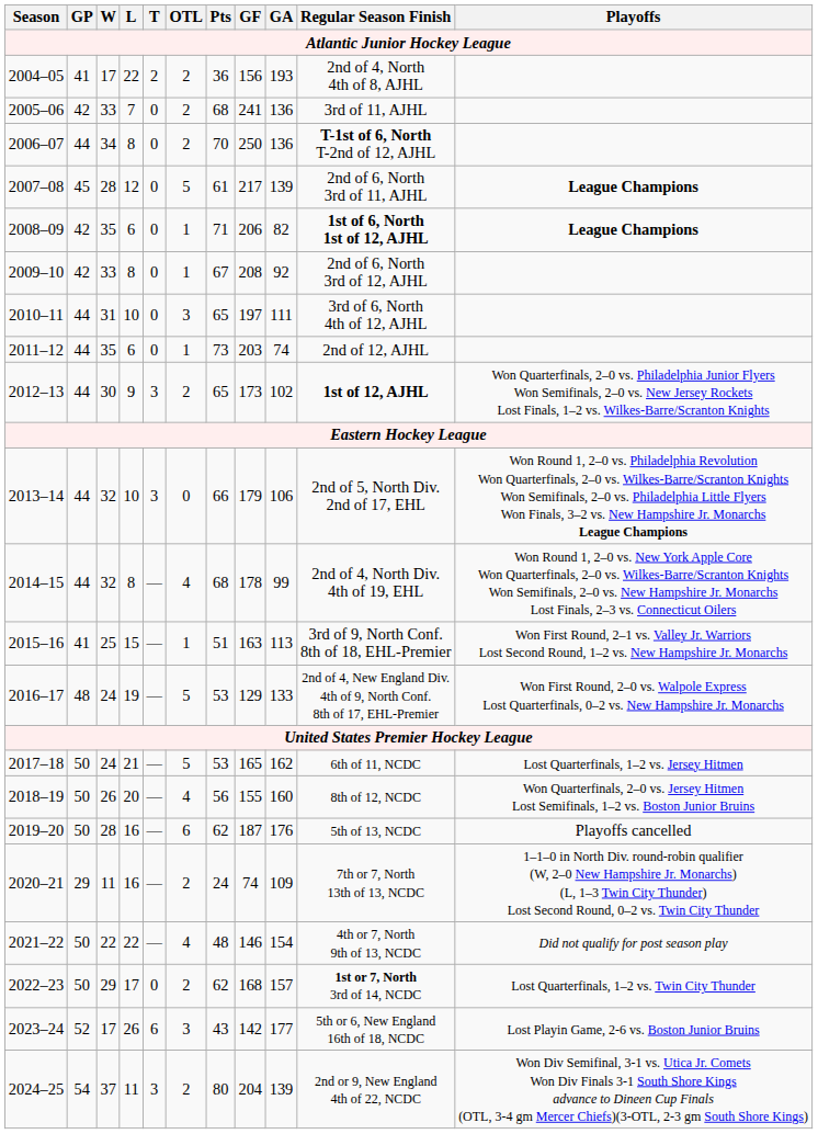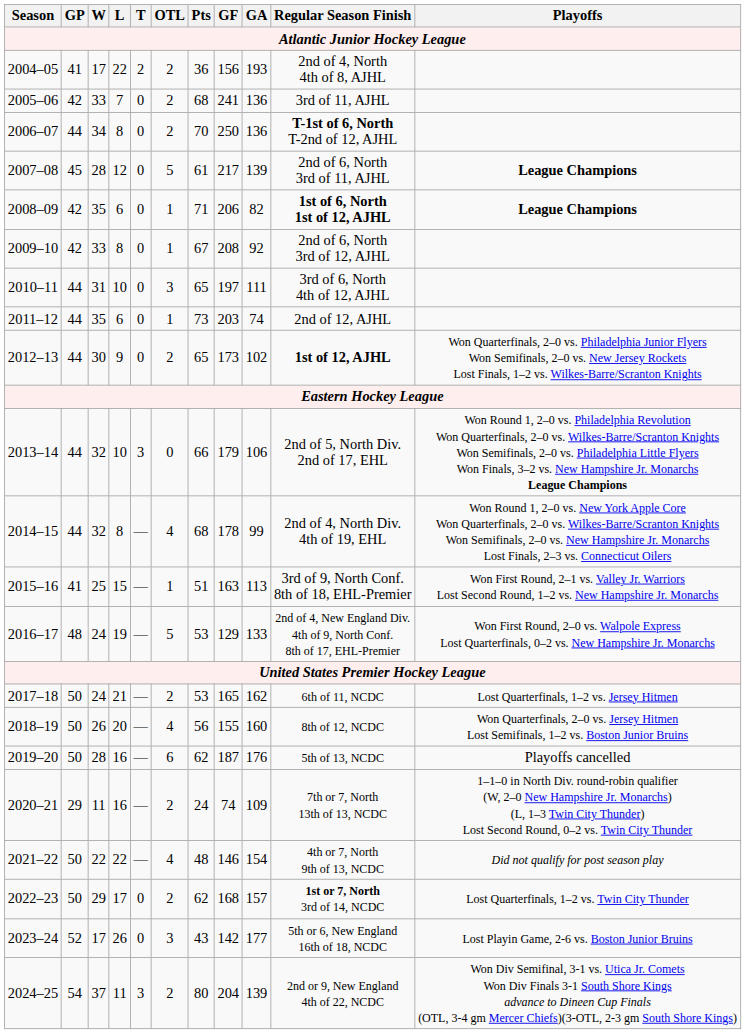 <table class="wikitable" style="text-align:center">
 <tr>
 <th>Season</th>
 <th>GP</th>
 <th>W</th>
 <th>L</th>
 <th>T</th>
 <th>OTL</th>
 <th>Pts</th>
 <th>GF</th>
 <th>GA</th>
 <th>Regular Season Finish</th>
 <th>Playoffs</th>
 </tr>
 <tr align="center" bgcolor="#ffeeee">
 <td colspan="11"><strong><em>Atlantic Junior Hockey League</em></strong></td>
 </tr>
 <tr>
 <td>2004–05</td>
 <td>41</td>
 <td>17</td>
 <td>22</td>
 <td>2</td>
 <td>2</td>
 <td>36</td>
 <td>156</td>
 <td>193</td>
 <td>2nd of 4, North<br>4th of 8, AJHL</td>
 <td></td>
 </tr>
 <tr>
 <td>2005–06</td>
 <td>42</td>
 <td>33</td>
 <td>7</td>
 <td>0</td>
 <td>2</td>
 <td>68</td>
 <td>241</td>
 <td>136</td>
 <td>3rd of 11, AJHL</td>
 <td></td>
 </tr>
 <tr>
 <td>2006–07</td>
 <td>44</td>
 <td>34</td>
 <td>8</td>
 <td>0</td>
 <td>2</td>
 <td>70</td>
 <td>250</td>
 <td>136</td>
 <td><strong>T-1st of 6, North</strong><br>T-2nd of 12, AJHL</td>
 <td></td>
 </tr>
 <tr>
 <td>2007–08</td>
 <td>45</td>
 <td>28</td>
 <td>12</td>
 <td>0</td>
 <td>5</td>
 <td>61</td>
 <td>217</td>
 <td>139</td>
 <td>2nd of 6, North<br>3rd of 11, AJHL</td>
 <td><strong>League Champions</strong></td>
 </tr>
 <tr>
 <td>2008–09</td>
 <td>42</td>
 <td>35</td>
 <td>6</td>
 <td>0</td>
 <td>1</td>
 <td>71</td>
 <td>206</td>
 <td>82</td>
 <td><strong>1st of 6, North<br>1st of 12, AJHL</strong></td>
 <td><strong>League Champions</strong></td>
 </tr>
 <tr>
 <td>2009–10</td>
 <td>42</td>
 <td>33</td>
 <td>8</td>
 <td>0</td>
 <td>1</td>
 <td>67</td>
 <td>208</td>
 <td>92</td>
 <td>2nd of 6, North<br>3rd of 12, AJHL</td>
 <td></td>
 </tr>
 <tr>
 <td>2010–11</td>
 <td>44</td>
 <td>31</td>
 <td>10</td>
 <td>0</td>
 <td>3</td>
 <td>65</td>
 <td>197</td>
 <td>111</td>
 <td>3rd of 6, North<br>4th of 12, AJHL</td>
 <td></td>
 </tr>
 <tr>
 <td>2011–12</td>
 <td>44</td>
 <td>35</td>
 <td>6</td>
 <td>0</td>
 <td>1</td>
 <td>73</td>
 <td>203</td>
 <td>74</td>
 <td>2nd of 12, AJHL</td>
 <td></td>
 </tr>
 <tr>
 <td>2012–13</td>
 <td>44</td>
 <td>30</td>
 <td>9</td>
-<td>3</td>
+<td>0</td>
 <td>2</td>
 <td>65</td>
 <td>173</td>
 <td>102</td>
 <td><strong>1st of 12, AJHL</strong></td>
 <td><small>Won Quarterfinals, 2–0 vs. <a href='#'>Philadelphia Junior Flyers</a><br>Won Semifinals, 2–0 vs. <a href='#'>New Jersey Rockets</a><br>Lost Finals, 1–2 vs. <a href='#'>Wilkes-Barre/Scranton Knights</a></small></td>
 </tr>
 <tr align="center" bgcolor="#ffeeee">
 <td colspan="11"><strong><em>Eastern Hockey League</em></strong></td>
 </tr>
 <tr>
 <td>2013–14</td>
 <td>44</td>
 <td>32</td>
 <td>10</td>
 <td>3</td>
 <td>0</td>
 <td>66</td>
 <td>179</td>
 <td>106</td>
 <td>2nd of 5, North Div.<br>2nd of 17, EHL</td>
 <td><small>Won Round 1, 2–0 vs. <a href='#'>Philadelphia Revolution</a><br>Won Quarterfinals, 2–0 vs. <a href='#'>Wilkes-Barre/Scranton Knights</a><br>Won Semifinals, 2–0 vs. <a href='#'>Philadelphia Little Flyers</a><br>Won Finals, 3–2 vs. <a href='#'>New Hampshire Jr. Monarchs</a><br><strong>League Champions</strong></small></td>
 </tr>
 <tr>
 <td>2014–15</td>
 <td>44</td>
 <td>32</td>
 <td>8</td>
 <td>—</td>
 <td>4</td>
 <td>68</td>
 <td>178</td>
 <td>99</td>
 <td>2nd of 4, North Div.<br>4th of 19, EHL</td>
 <td><small>Won Round 1, 2–0 vs. <a href='#'>New York Apple Core</a><br>Won Quarterfinals, 2–0 vs. <a href='#'>Wilkes-Barre/Scranton Knights</a><br>Won Semifinals, 2–0 vs. <a href='#'>New Hampshire Jr. Monarchs</a><br>Lost Finals, 2–3 vs. <a href='#'>Connecticut Oilers</a></small></td>
 </tr>
 <tr>
 <td>2015–16</td>
 <td>41</td>
 <td>25</td>
 <td>15</td>
 <td>—</td>
 <td>1</td>
 <td>51</td>
 <td>163</td>
 <td>113</td>
 <td>3rd of 9, North Conf.<br>8th of 18, EHL-Premier</td>
 <td><small>Won First Round, 2–1 vs. <a href='#'>Valley Jr. Warriors</a><br>Lost Second Round, 1–2 vs. <a href='#'>New Hampshire Jr. Monarchs</a></small></td>
 </tr>
 <tr>
 <td>2016–17</td>
 <td>48</td>
 <td>24</td>
 <td>19</td>
 <td>—</td>
 <td>5</td>
 <td>53</td>
 <td>129</td>
 <td>133</td>
 <td><small>2nd of 4, New England Div.<br>4th of 9, North Conf.<br>8th of 17, EHL-Premier</small></td>
 <td><small>Won First Round, 2–0 vs. <a href='#'>Walpole Express</a><br>Lost Quarterfinals, 0–2 vs. <a href='#'>New Hampshire Jr. Monarchs</a></small></td>
 </tr>
 <tr align="center" bgcolor="#ffeeee">
 <td colspan="11"><strong><em>United States Premier Hockey League</em></strong></td>
 </tr>
 <tr>
 <td>2017–18</td>
 <td>50</td>
 <td>24</td>
 <td>21</td>
 <td>—</td>
-<td>5</td>
+<td>2</td>
 <td>53</td>
 <td>165</td>
 <td>162</td>
 <td><small>6th of 11, NCDC</small></td>
 <td><small>Lost Quarterfinals, 1–2 vs. <a href='#'>Jersey Hitmen</a></small></td>
 </tr>
 <tr>
 <td>2018–19</td>
 <td>50</td>
 <td>26</td>
 <td>20</td>
 <td>—</td>
 <td>4</td>
 <td>56</td>
 <td>155</td>
 <td>160</td>
 <td><small>8th of 12, NCDC</small></td>
 <td><small>Won Quarterfinals, 2–0 vs. <a href='#'>Jersey Hitmen</a><br>Lost Semifinals, 1–2 vs. <a href='#'>Boston Junior Bruins</a></small></td>
 </tr>
 <tr>
 <td>2019–20</td>
 <td>50</td>
 <td>28</td>
 <td>16</td>
 <td>—</td>
 <td>6</td>
 <td>62</td>
 <td>187</td>
 <td>176</td>
 <td><small>5th of 13, NCDC</small></td>
 <td>Playoffs cancelled</td>
 </tr>
 <tr>
 <td>2020–21</td>
 <td>29</td>
 <td>11</td>
 <td>16</td>
 <td>—</td>
 <td>2</td>
 <td>24</td>
 <td>74</td>
 <td>109</td>
 <td><small>7th or 7, North<br>13th of 13, NCDC</small></td>
 <td><small>1–1–0 in North Div. round-robin qualifier<br>(W, 2–0 <a href='#'>New Hampshire Jr. Monarchs</a>)<br>(L, 1–3 <a href='#'>Twin City Thunder</a>)<br>Lost Second Round, 0–2 vs. <a href='#'>Twin City Thunder</a></small></td>
 </tr>
 <tr>
 <td>2021–22</td>
 <td>50</td>
 <td>22</td>
 <td>22</td>
 <td>—</td>
 <td>4</td>
 <td>48</td>
 <td>146</td>
 <td>154</td>
 <td><small>4th or 7, North<br>9th of 13, NCDC</small></td>
 <td><small><em>Did not qualify for post season play</em></small></td>
 </tr>
 <tr>
 <td>2022–23</td>
 <td>50</td>
 <td>29</td>
 <td>17</td>
 <td>0</td>
 <td>2</td>
 <td>62</td>
 <td>168</td>
 <td>157</td>
 <td><small><strong>1st or 7, North</strong><br>3rd of 14, NCDC</small></td>
 <td><small>Lost Quarterfinals, 1–2 vs. <a href='#'>Twin City Thunder</a></small></td>
 </tr>
 <tr>
 <td>2023–24</td>
 <td>52</td>
 <td>17</td>
 <td>26</td>
-<td>6</td>
+<td>0</td>
 <td>3</td>
 <td>43</td>
 <td>142</td>
 <td>177</td>
 <td><small>5th or 6, New England<br>16th of 18, NCDC</small></td>
 <td><small>Lost Playin Game, 2-6 vs. <a href='#'>Boston Junior Bruins</a></small></td>
 </tr>
 <tr>
 <td>2024–25</td>
 <td>54</td>
 <td>37</td>
 <td>11</td>
 <td>3</td>
 <td>2</td>
 <td>80</td>
 <td>204</td>
 <td>139</td>
 <td><small>2nd or 9, New England<br>4th of 22, NCDC</small></td>
 <td><small>Won Div Semifinal, 3-1 vs. <a href='#'>Utica Jr. Comets</a><br>Won Div Finals 3-1 <a href='#'>South Shore Kings</a><br><em>advance to Dineen Cup Finals</em><br>(OTL, 3-4 gm <a href='#'>Mercer Chiefs</a>)(3-OTL, 2-3 gm <a href='#'>South Shore Kings</a>)</small></td>
 </tr>
 </table>
